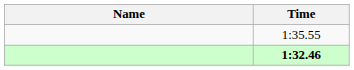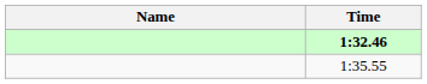 <table class="wikitable" style="text-align:center;">
 <tr>
 <th style="width:19em">Name</th>
 <th style="width:7em">Time</th>
 </tr>
+<tr bgcolor=ccffcc>
+<td align=left><strong></strong></td>
+<td><strong>1:32.46</strong></td>
+</tr>
 <tr>
 <td align=left></td>
 <td>1:35.55</td>
 </tr>
-<tr bgcolor=ccffcc>
-<td align=left><strong></strong></td>
-<td><strong>1:32.46</strong></td>
-</tr>
 </table>
